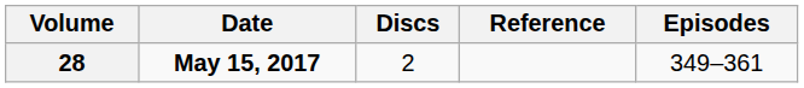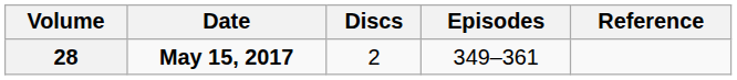 <table class="wikitable" style="text-align: center; width: 60%;">
 <tr>
 <th scope="col" 175px;>Volume</th>
 <th scope="col" 125px;>Date</th>
 <th scope="col">Discs</th>
+<th scope="col">Episodes</th>
 <th scope="col">Reference</th>
-<th scope="col">Episodes</th>
 </tr>
 <tr>
 <th scope="row">28</th>
 <td><strong>May 15, 2017</strong></td>
 <td>2</td>
+<td>349–361</td>
 <td></td>
-<td>349–361</td>
 </tr>
 </table>
